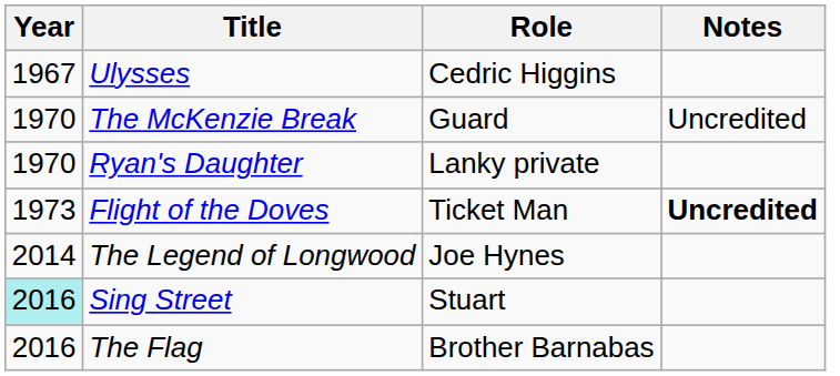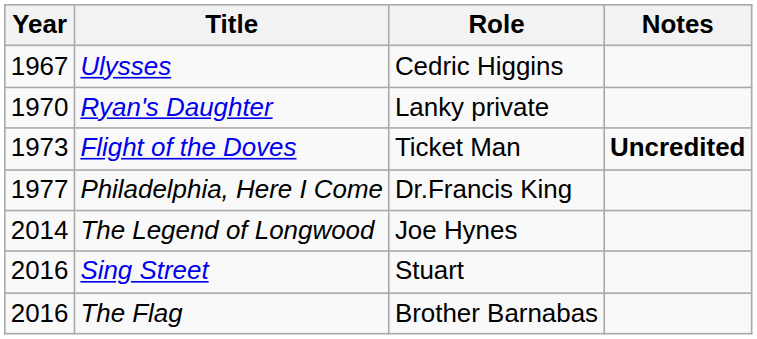 <table class="wikitable">
 <tr>
 <th>Year</th>
 <th>Title</th>
 <th>Role</th>
 <th>Notes</th>
 </tr>
 <tr>
 <td>1967</td>
 <td><em><a href='#'>Ulysses</a></em></td>
 <td>Cedric Higgins</td>
 <td></td>
 </tr>
 <tr>
 <td>1970</td>
-<td><em><a href='#'>The McKenzie Break</a></em></td>
-<td>Guard</td>
-<td>Uncredited</td>
-</tr>
-<tr>
-<td>1970</td>
 <td><em><a href='#'>Ryan's Daughter</a></em></td>
 <td>Lanky private</td>
 <td></td>
 </tr>
 <tr>
 <td>1973</td>
 <td><em><a href='#'>Flight of the Doves</a></em></td>
 <td>Ticket Man</td>
 <td><strong>Uncredited</strong></td>
 </tr>
 <tr>
+<td>1977</td>
+<td><em>Philadelphia, Here I Come</em></td>
+<td>Dr.Francis King</td>
+<td></td>
+</tr>
+<tr>
 <td>2014</td>
 <td><em>The Legend of Longwood</em></td>
 <td>Joe Hynes</td>
 <td></td>
 </tr>
 <tr>
-<td style="background: paleturquoise;">2016</td>
+<td>2016</td>
 <td><em><a href='#'>Sing Street</a></em></td>
 <td>Stuart</td>
 <td></td>
 </tr>
 <tr>
 <td>2016</td>
 <td><em>The Flag</em></td>
 <td>Brother Barnabas</td>
 <td></td>
 </tr>
 </table>
